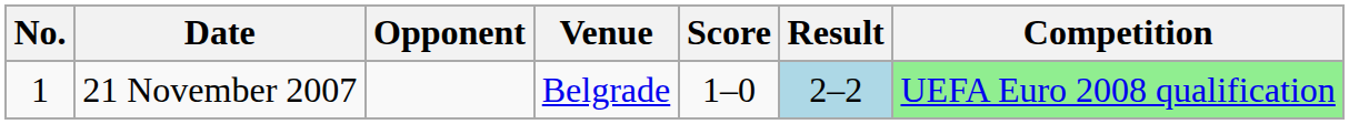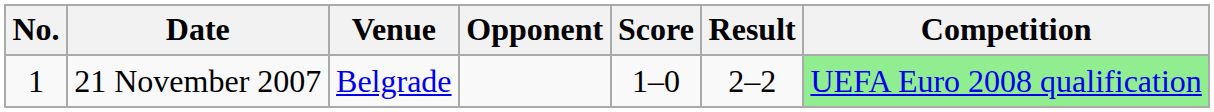 <table class="wikitable sortable">
 <tr>
 <th scope="col">No.</th>
 <th scope="col">Date</th>
+<th scope="col">Venue</th>
 <th scope="col">Opponent</th>
-<th scope="col">Venue</th>
 <th scope="col">Score</th>
 <th scope="col">Result</th>
 <th scope="col">Competition</th>
 </tr>
 <tr>
 <td style="text-align:center">1</td>
 <td>21 November 2007</td>
+<td><a href='#'>Belgrade</a></td>
 <td></td>
-<td><a href='#'>Belgrade</a></td>
 <td style="text-align:center">1–0</td>
-<td style="background: lightblue; text-align:center">2–2</td>
+<td style="text-align:center">2–2</td>
 <td style="background: lightgreen;"><a href='#'>UEFA Euro 2008 qualification</a></td>
 </tr>
 </table>
